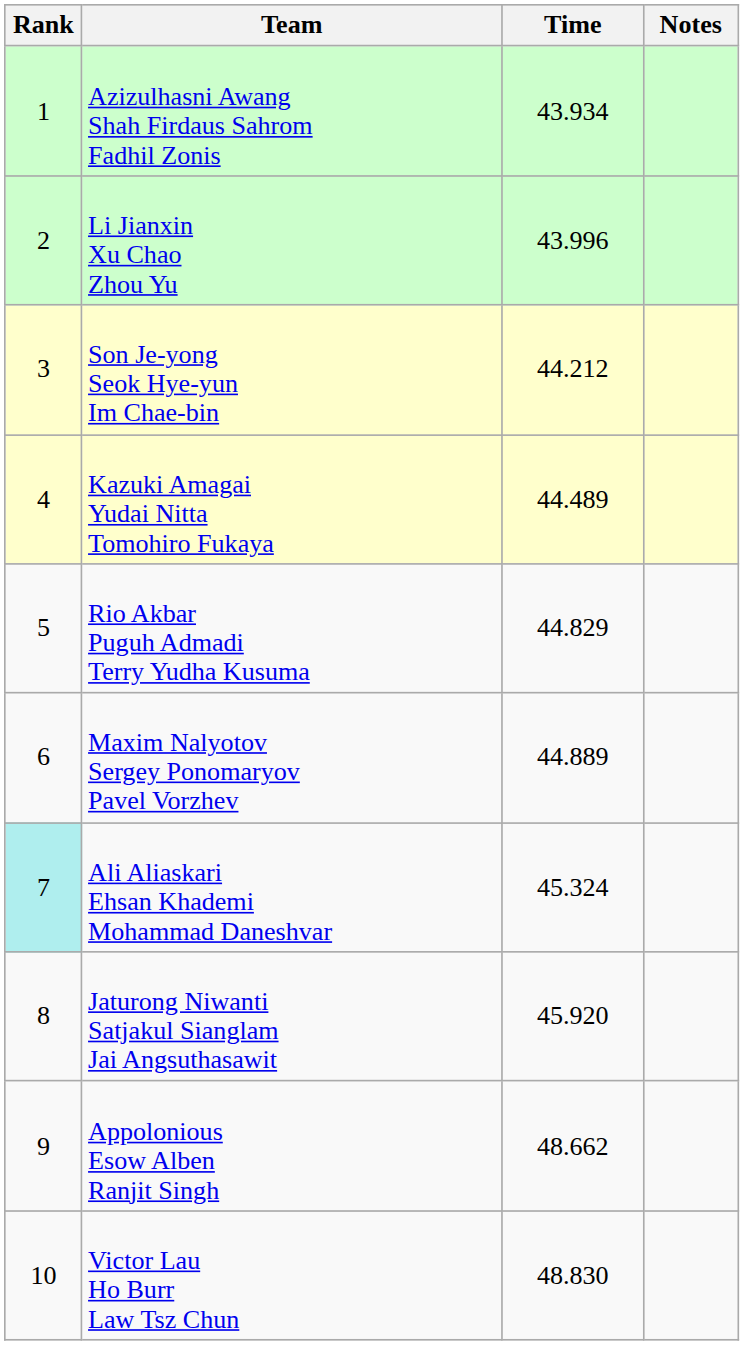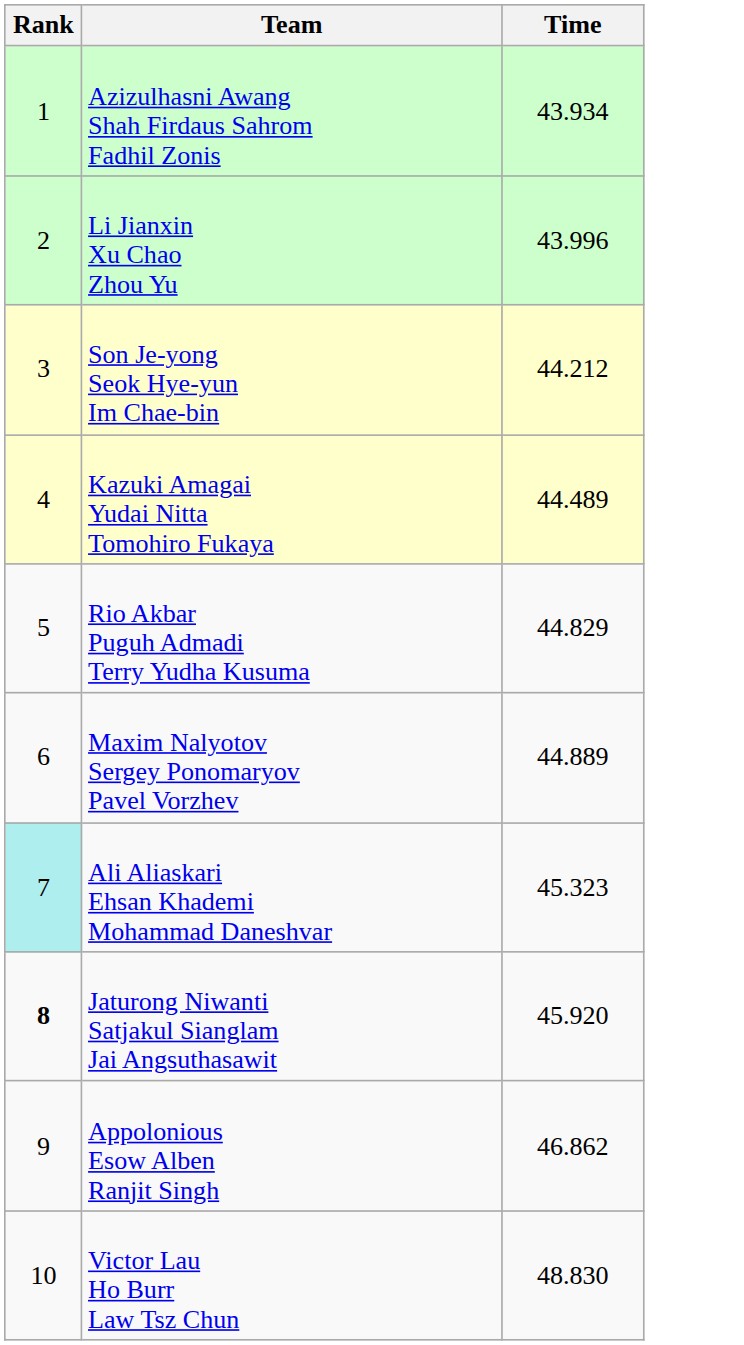 <table class=wikitable style="text-align:center">
 <tr>
 <th width=40>Rank</th>
 <th width=250>Team</th>
 <th width=80>Time</th>
-<th width=50>Notes</th>
 </tr>
 <tr bgcolor="ccffcc">
 <td>1</td>
 <td align=left><br><a href='#'>Azizulhasni Awang</a><br><a href='#'>Shah Firdaus Sahrom</a><br><a href='#'>Fadhil Zonis</a></td>
 <td>43.934</td>
-<td></td>
 </tr>
 <tr bgcolor="ccffcc">
 <td>2</td>
 <td align=left><br><a href='#'>Li Jianxin</a><br><a href='#'>Xu Chao</a><br><a href='#'>Zhou Yu</a></td>
 <td>43.996</td>
-<td></td>
 </tr>
 <tr bgcolor="#ffffcc">
 <td>3</td>
 <td align=left><br><a href='#'>Son Je-yong</a><br><a href='#'>Seok Hye-yun</a><br><a href='#'>Im Chae-bin</a></td>
 <td>44.212</td>
-<td></td>
 </tr>
 <tr bgcolor="#ffffcc">
 <td>4</td>
 <td align=left><br><a href='#'>Kazuki Amagai</a><br><a href='#'>Yudai Nitta</a><br><a href='#'>Tomohiro Fukaya</a></td>
 <td>44.489</td>
-<td></td>
 </tr>
 <tr>
 <td>5</td>
 <td align=left><br><a href='#'>Rio Akbar</a><br><a href='#'>Puguh Admadi</a><br><a href='#'>Terry Yudha Kusuma</a></td>
 <td>44.829</td>
-<td></td>
 </tr>
 <tr>
 <td>6</td>
 <td align=left><br><a href='#'>Maxim Nalyotov</a><br><a href='#'>Sergey Ponomaryov</a><br><a href='#'>Pavel Vorzhev</a></td>
 <td>44.889</td>
-<td></td>
 </tr>
 <tr>
 <td style="background: paleturquoise;">7</td>
 <td align=left><br><a href='#'>Ali Aliaskari</a><br><a href='#'>Ehsan Khademi</a><br><a href='#'>Mohammad Daneshvar</a></td>
-<td>45.324</td>
-<td></td>
+<td>45.323</td>
 </tr>
 <tr>
-<td>8</td>
+<td><strong>8</strong></td>
 <td align=left><br><a href='#'>Jaturong Niwanti</a><br><a href='#'>Satjakul Sianglam</a><br><a href='#'>Jai Angsuthasawit</a></td>
 <td>45.920</td>
-<td></td>
 </tr>
 <tr>
 <td>9</td>
 <td align=left><br><a href='#'>Appolonious</a><br><a href='#'>Esow Alben</a><br><a href='#'>Ranjit Singh</a></td>
-<td>48.662</td>
-<td></td>
+<td>46.862</td>
 </tr>
 <tr>
 <td>10</td>
 <td align=left><br><a href='#'>Victor Lau</a><br><a href='#'>Ho Burr</a><br><a href='#'>Law Tsz Chun</a></td>
 <td>48.830</td>
-<td></td>
 </tr>
 </table>
